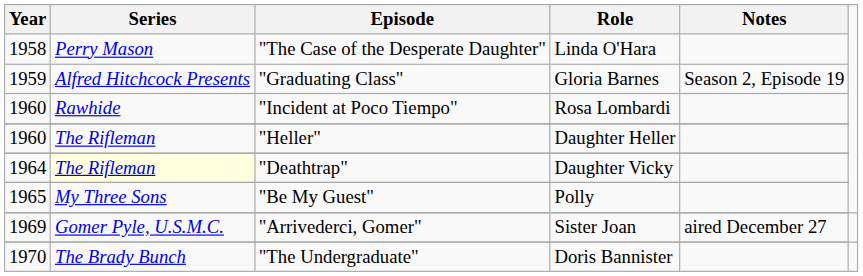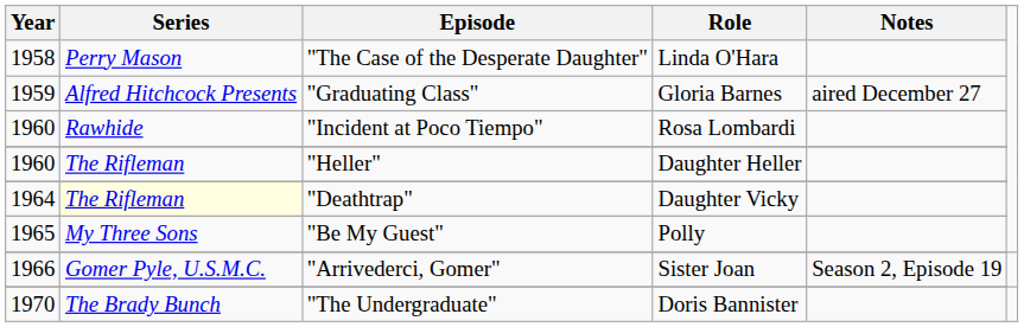 <table class="wikitable sortable plainrowheaders">
 <tr>
 <th scope="col">Year</th>
 <th scope="col">Series</th>
 <th scope="col">Episode</th>
 <th scope="col">Role</th>
 <th scope="col">Notes</th>
 </tr>
 <tr>
 <td>1958</td>
 <td><em><a href='#'>Perry Mason</a></em></td>
 <td>"The Case of the Desperate Daughter"</td>
 <td>Linda O'Hara</td>
 <td></td>
 </tr>
 <tr>
 <td>1959</td>
 <td><em><a href='#'>Alfred Hitchcock Presents</a></em></td>
 <td>"Graduating Class"</td>
 <td>Gloria Barnes</td>
-<td>Season 2, Episode 19</td>
+<td>aired December 27</td>
 </tr>
 <tr>
 <td>1960</td>
 <td><em><a href='#'>Rawhide</a></em></td>
 <td>"Incident at Poco Tiempo"</td>
 <td>Rosa Lombardi</td>
 <td></td>
 </tr>
 <tr>
 </tr>
 <tr>
 <td>1960</td>
 <td><em><a href='#'>The Rifleman</a></em></td>
 <td>"Heller"</td>
 <td>Daughter Heller</td>
 <td></td>
 </tr>
 <tr>
 </tr>
 <tr>
 <td>1964</td>
 <td style="background: lightyellow;"><em><a href='#'>The Rifleman</a></em></td>
 <td>"Deathtrap"</td>
 <td>Daughter Vicky</td>
 <td></td>
 </tr>
 <tr>
 </tr>
 <tr>
 <td>1965</td>
 <td><em><a href='#'>My Three Sons</a></em></td>
 <td>"Be My Guest"</td>
 <td>Polly</td>
 <td></td>
 </tr>
 <tr>
 </tr>
 <tr>
-<td>1969</td>
+<td>1966</td>
 <td><em><a href='#'>Gomer Pyle, U.S.M.C.</a></em></td>
 <td>"Arrivederci, Gomer"</td>
 <td>Sister Joan</td>
-<td>aired December 27</td>
+<td>Season 2, Episode 19</td>
 <td></td>
 </tr>
 <tr>
 </tr>
 <tr>
 <td>1970</td>
 <td><em><a href='#'>The Brady Bunch</a></em></td>
 <td>"The Undergraduate"</td>
 <td>Doris Bannister</td>
 <td></td>
 </tr>
 </table>
